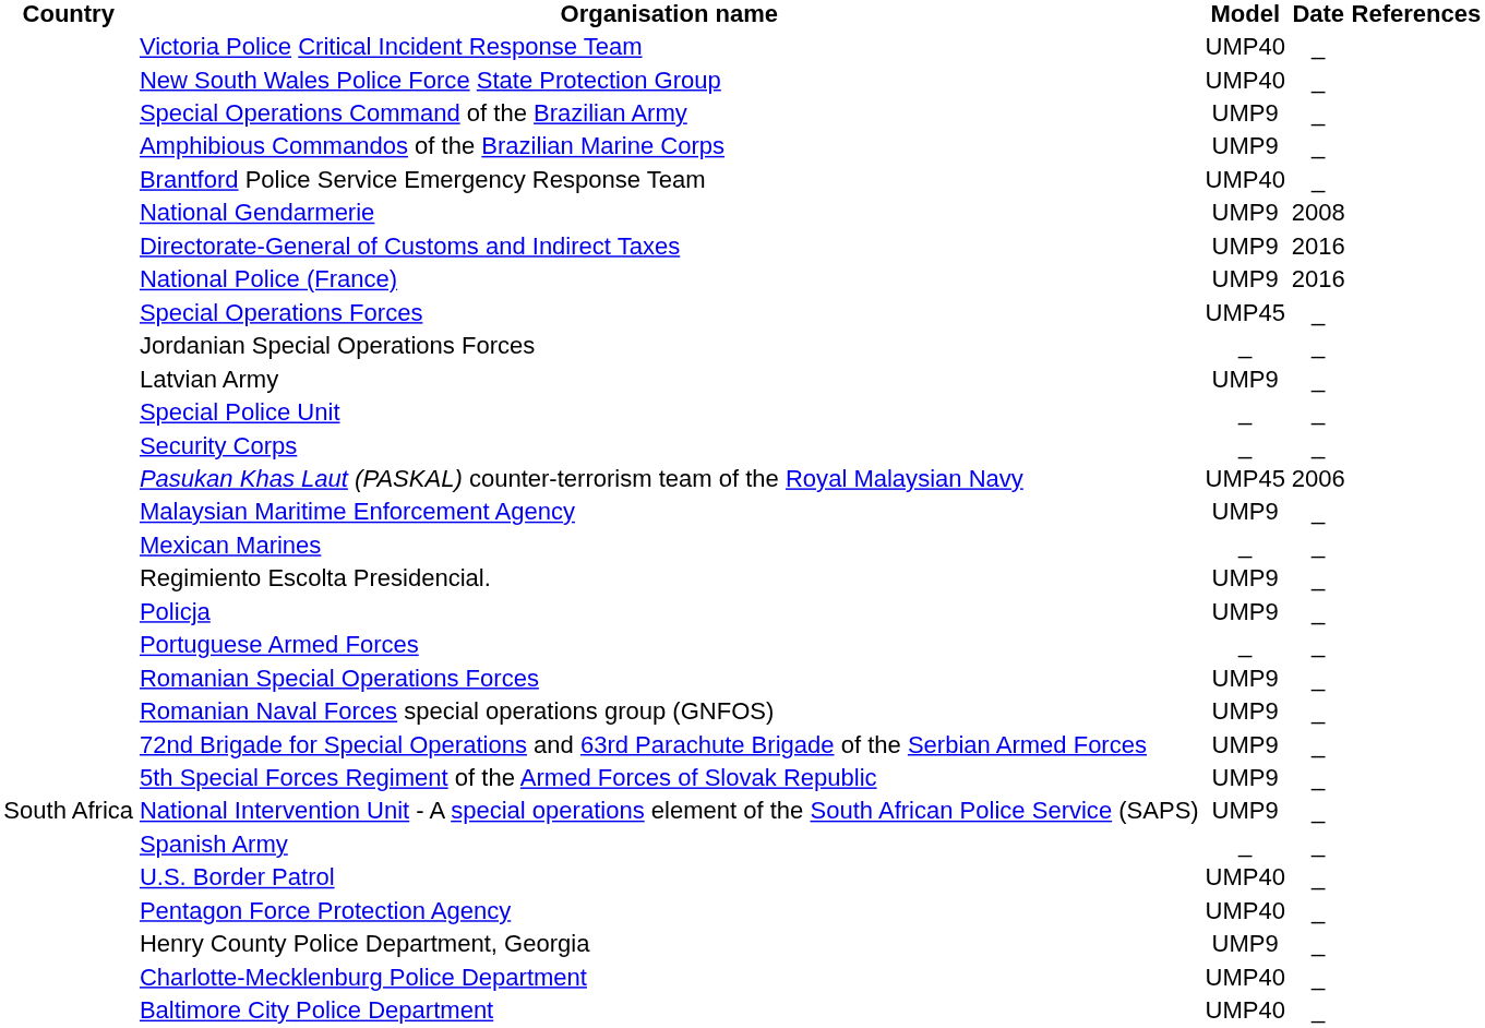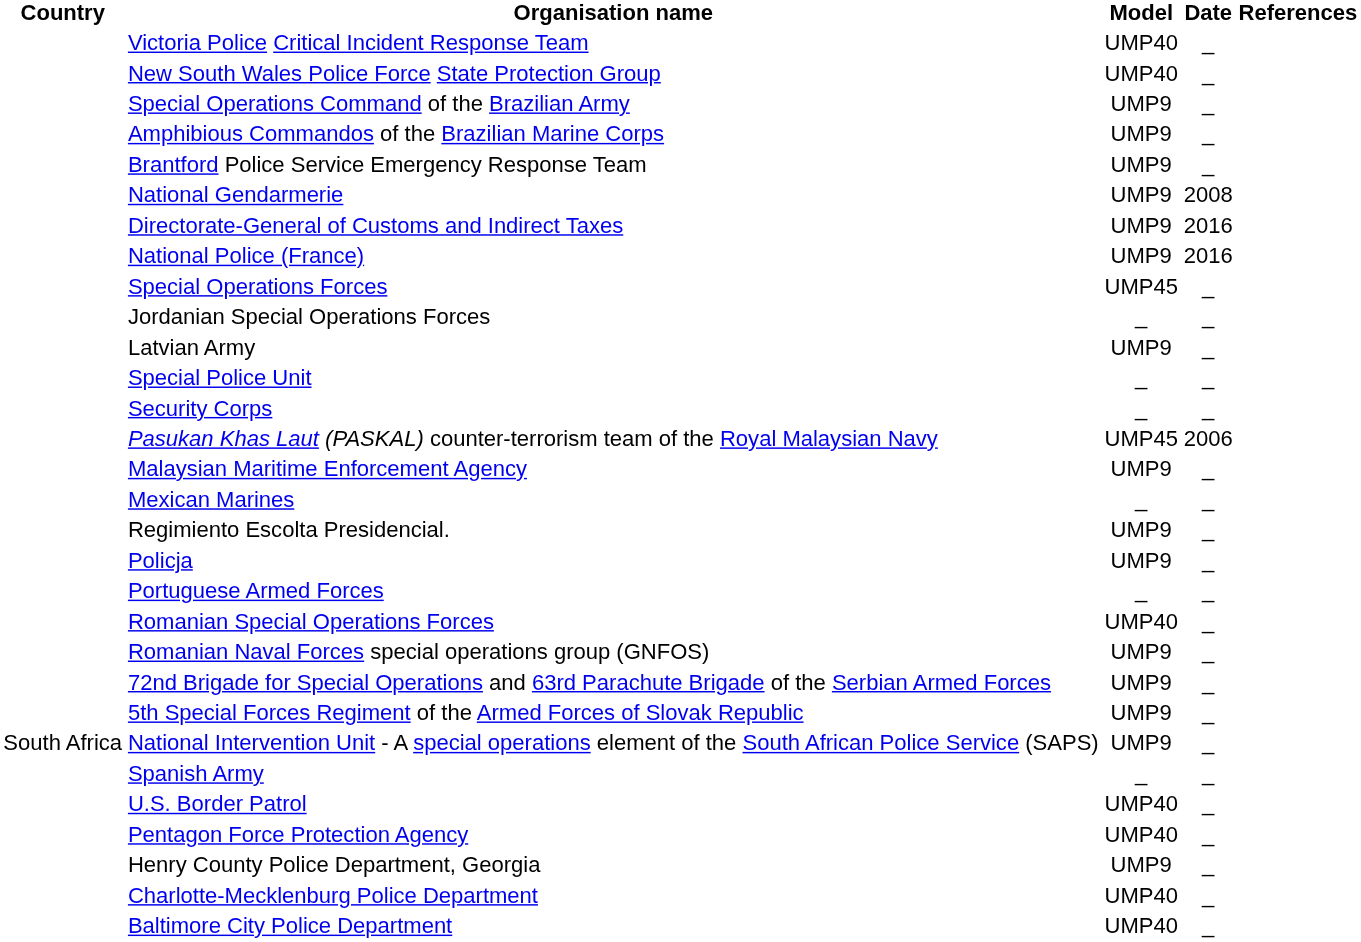 <table style="font-size: 95%;">
 <tr>
 <th>Country</th>
 <th>Organisation name</th>
 <th>Model</th>
 <th>Date</th>
 <th>References</th>
 </tr>
 <tr>
 <td rowspan="2"></td>
 <td><a href='#'>Victoria Police</a> <a href='#'>Critical Incident Response Team</a></td>
 <td style="text-align:center;">UMP40</td>
 <td style="text-align:center;">_</td>
 <td style="text-align:center;"></td>
 </tr>
 <tr>
 <td><a href='#'>New South Wales Police Force</a> <a href='#'>State Protection Group</a></td>
 <td style="text-align:center;">UMP40</td>
 <td style="text-align:center;">_</td>
 <td style="text-align:center;"></td>
 </tr>
 <tr>
 <td rowspan="2"></td>
 <td><a href='#'>Special Operations Command</a> of the <a href='#'>Brazilian Army</a></td>
 <td style="text-align:center;">UMP9</td>
 <td style="text-align:center;">_</td>
 <td style="text-align:center;"></td>
 </tr>
 <tr>
 <td><a href='#'>Amphibious Commandos</a> of the <a href='#'>Brazilian Marine Corps</a></td>
 <td style="text-align:center;">UMP9</td>
 <td style="text-align:center;">_</td>
 <td style="text-align:center;"></td>
 </tr>
 <tr>
 <td></td>
 <td><a href='#'>Brantford</a> Police Service Emergency Response Team</td>
-<td style="text-align:center;">UMP40</td>
+<td style="text-align:center;">UMP9</td>
 <td style="text-align:center;">_</td>
 <td style="text-align:center;"></td>
 </tr>
 <tr>
 <td rowspan="3"></td>
 <td><a href='#'>National Gendarmerie</a></td>
 <td style="text-align:center;">UMP9</td>
 <td style="text-align:center;">2008</td>
 <td style="text-align:center;"></td>
 </tr>
 <tr>
 <td><a href='#'>Directorate-General of Customs and Indirect Taxes</a></td>
 <td style="text-align:center;">UMP9</td>
 <td style="text-align:center;">2016</td>
 <td style="text-align:center;"></td>
 </tr>
 <tr>
 <td><a href='#'>National Police (France)</a></td>
 <td style="text-align:center;">UMP9</td>
 <td style="text-align:center;">2016</td>
 <td style="text-align:center;"></td>
 </tr>
 <tr>
 <td></td>
 <td><a href='#'>Special Operations Forces</a></td>
 <td style="text-align:center;">UMP45</td>
 <td style="text-align:center;">_</td>
 <td style="text-align:center;"></td>
 </tr>
 <tr>
 <td></td>
 <td>Jordanian Special Operations Forces</td>
 <td style="text-align:center;">_</td>
 <td style="text-align:center;">_</td>
 <td style="text-align:center;"></td>
 </tr>
 <tr>
 <td></td>
 <td>Latvian Army</td>
 <td style="text-align:center;">UMP9</td>
 <td style="text-align:center;">_</td>
 <td style="text-align:center;"></td>
 </tr>
 <tr>
 <td rowspan="2"></td>
 <td><a href='#'>Special Police Unit</a></td>
 <td style="text-align:center;">_</td>
 <td style="text-align:center;">_</td>
 <td style="text-align:center;"></td>
 </tr>
 <tr>
 <td><a href='#'>Security Corps</a></td>
 <td style="text-align:center;">_</td>
 <td style="text-align:center;">_</td>
 <td style="text-align:center;"></td>
 </tr>
 <tr>
 <td rowspan="2"></td>
 <td><em><a href='#'>Pasukan Khas Laut</a> (PASKAL)</em> counter-terrorism team of the <a href='#'>Royal Malaysian Navy</a></td>
 <td style="text-align:center;">UMP45</td>
 <td style="text-align:center;">2006</td>
 <td style="text-align:center;"></td>
 </tr>
 <tr>
 <td><a href='#'>Malaysian Maritime Enforcement Agency</a></td>
 <td style="text-align:center;">UMP9</td>
 <td style="text-align:center;">_</td>
 <td style="text-align:center;"></td>
 </tr>
 <tr>
 <td></td>
 <td><a href='#'>Mexican Marines</a></td>
 <td style="text-align:center;">_</td>
 <td style="text-align:center;">_</td>
 <td style="text-align:center;"></td>
 </tr>
 <tr>
 <td></td>
 <td>Regimiento Escolta Presidencial.</td>
 <td style="text-align:center;">UMP9</td>
 <td style="text-align:center;">_</td>
 <td style="text-align:center;"></td>
 </tr>
 <tr>
 <td></td>
 <td><a href='#'>Policja</a></td>
 <td style="text-align:center;">UMP9</td>
 <td style="text-align:center;">_</td>
 <td style="text-align:center;"></td>
 </tr>
 <tr>
 <td></td>
 <td><a href='#'>Portuguese Armed Forces</a></td>
 <td style="text-align:center;">_</td>
 <td style="text-align:center;">_</td>
 <td style="text-align:center;"></td>
 </tr>
 <tr>
 <td rowspan="2"></td>
 <td><a href='#'>Romanian Special Operations Forces</a></td>
-<td style="text-align:center;">UMP9</td>
+<td style="text-align:center;">UMP40</td>
 <td style="text-align:center;">_</td>
 <td style="text-align:center;"></td>
 </tr>
 <tr>
 <td><a href='#'>Romanian Naval Forces</a> special operations group (GNFOS)</td>
 <td style="text-align:center;">UMP9</td>
 <td style="text-align:center;">_</td>
 <td style="text-align:center;"></td>
 </tr>
 <tr>
 <td></td>
 <td><a href='#'>72nd Brigade for Special Operations</a> and <a href='#'>63rd Parachute Brigade</a> of the <a href='#'>Serbian Armed Forces</a></td>
 <td style="text-align:center;">UMP9</td>
 <td style="text-align:center;">_</td>
 <td style="text-align:center;"></td>
 </tr>
 <tr>
 <td></td>
 <td><a href='#'>5th Special Forces Regiment</a> of the <a href='#'>Armed Forces of Slovak Republic</a></td>
 <td style="text-align:center;">UMP9</td>
 <td style="text-align:center;">_</td>
 <td style="text-align:center;"></td>
 </tr>
 <tr>
 <td> South Africa</td>
 <td><a href='#'>National Intervention Unit</a> - A <a href='#'>special operations</a> element of the <a href='#'>South African Police Service</a> (SAPS)</td>
 <td style="text-align:center;">UMP9</td>
 <td style="text-align:center;">_</td>
 <td style="text-align:center;"></td>
 </tr>
 <tr>
 <td></td>
 <td><a href='#'>Spanish Army</a></td>
 <td style="text-align:center;">_</td>
 <td style="text-align:center;">_</td>
 <td style="text-align:center;"></td>
 </tr>
 <tr>
 <td rowspan="5"></td>
 <td><a href='#'>U.S. Border Patrol</a></td>
 <td style="text-align:center;">UMP40</td>
 <td style="text-align:center;">_</td>
 <td style="text-align:center;"></td>
 </tr>
 <tr>
 <td><a href='#'>Pentagon Force Protection Agency</a></td>
 <td style="text-align:center;">UMP40</td>
 <td style="text-align:center;">_</td>
 <td style="text-align:center;"></td>
 </tr>
 <tr>
 <td>Henry County Police Department, Georgia</td>
 <td style="text-align:center;">UMP9</td>
 <td style="text-align:center;">_</td>
 <td style="text-align:center;"></td>
 </tr>
 <tr>
 <td><a href='#'>Charlotte-Mecklenburg Police Department</a></td>
 <td style="text-align:center;">UMP40</td>
 <td style="text-align:center;">_</td>
 <td style="text-align:center;"></td>
 </tr>
 <tr>
 <td><a href='#'>Baltimore City Police Department</a></td>
 <td style="text-align:center;">UMP40</td>
 <td style="text-align:center;">_</td>
 <td style="text-align:center;"></td>
 </tr>
 <tr>
 </tr>
 </table>
